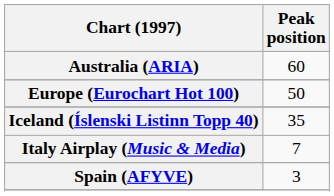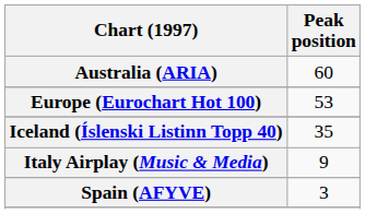 <table class="wikitable sortable plainrowheaders" style="text-align:center">
 <tr>
 <th scope="col">Chart (1997)</th>
 <th scope="col">Peak<br>position</th>
 </tr>
 <tr>
 <th scope="row">Australia (<a href='#'>ARIA</a>)</th>
 <td>60</td>
 </tr>
 <tr>
 </tr>
 <tr>
 </tr>
 <tr>
 </tr>
 <tr>
 </tr>
 <tr>
 <th scope="row">Europe (<a href='#'>Eurochart Hot 100</a>)</th>
-<td>50</td>
+<td>53</td>
 </tr>
 <tr>
 </tr>
 <tr>
 <th scope="row">Iceland (<a href='#'>Íslenski Listinn Topp 40</a>)</th>
 <td>35</td>
 </tr>
 <tr>
 <th scope="row">Italy Airplay (<em><a href='#'>Music & Media</a></em>)</th>
-<td>7</td>
+<td>9</td>
 </tr>
 <tr>
 </tr>
 <tr>
 </tr>
 <tr>
 </tr>
 <tr>
 <th scope="row">Spain (<a href='#'>AFYVE</a>)</th>
 <td>3</td>
 </tr>
 <tr>
 </tr>
 <tr>
 </tr>
 </table>
